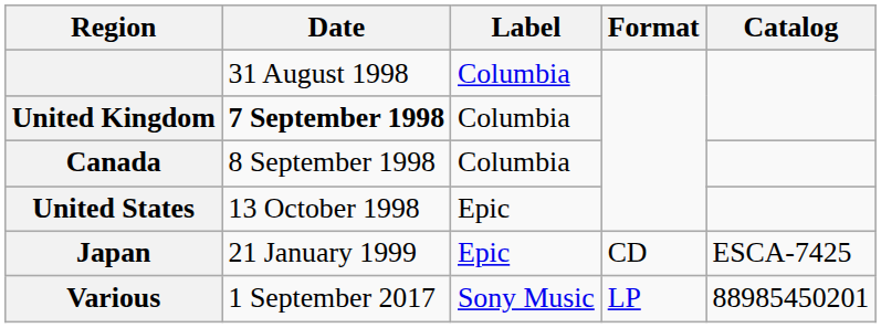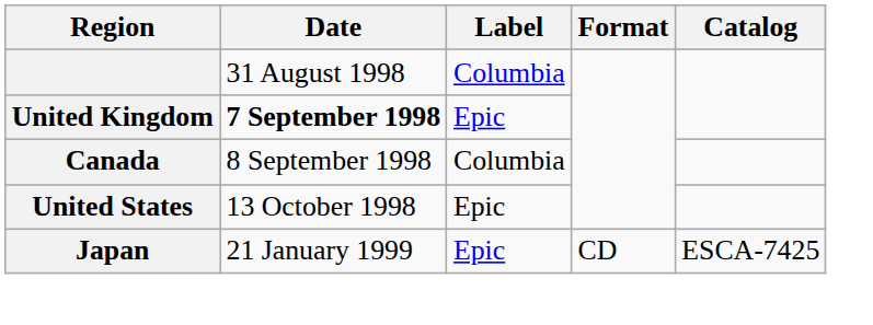 <table class="wikitable plainrowheaders">
 <tr>
 <th>Region</th>
 <th>Date</th>
 <th>Label</th>
 <th>Format</th>
 <th>Catalog</th>
 </tr>
 <tr>
 <th scope="row"></th>
 <td>31 August 1998</td>
 <td><a href='#'>Columbia</a></td>
 <td rowspan="4"></td>
 <td rowspan="2"></td>
 </tr>
 <tr>
 <th scope="row">United Kingdom</th>
 <td><strong>7 September 1998</strong></td>
-<td>Columbia</td>
+<td><a href='#'>Epic</a></td>
 </tr>
 <tr>
 <th scope="row">Canada</th>
 <td>8 September 1998</td>
 <td>Columbia</td>
 <td></td>
 </tr>
 <tr>
 <th scope="row">United States</th>
 <td>13 October 1998</td>
 <td>Epic</td>
 <td></td>
 </tr>
 <tr>
 <th scope="row">Japan</th>
 <td>21 January 1999</td>
 <td><a href='#'>Epic</a></td>
 <td>CD</td>
 <td>ESCA-7425</td>
 </tr>
-<tr>
-<th scope="row">Various</th>
-<td>1 September 2017</td>
-<td><a href='#'>Sony Music</a></td>
-<td><a href='#'>LP</a></td>
-<td>88985450201</td>
-</tr>
 </table>
